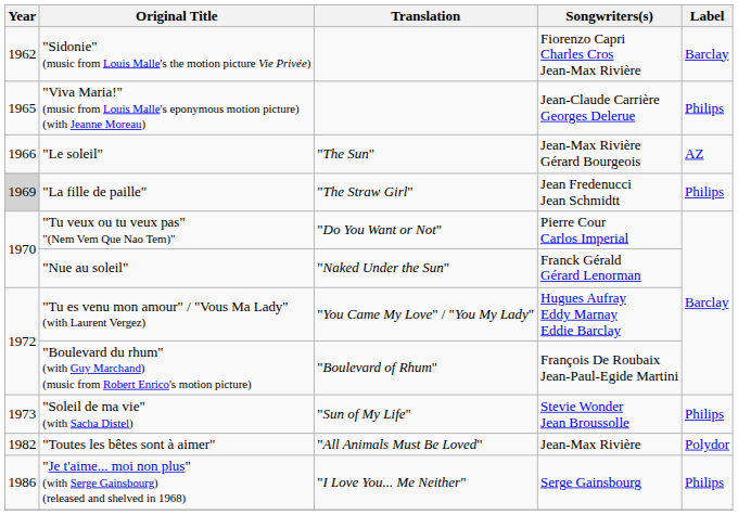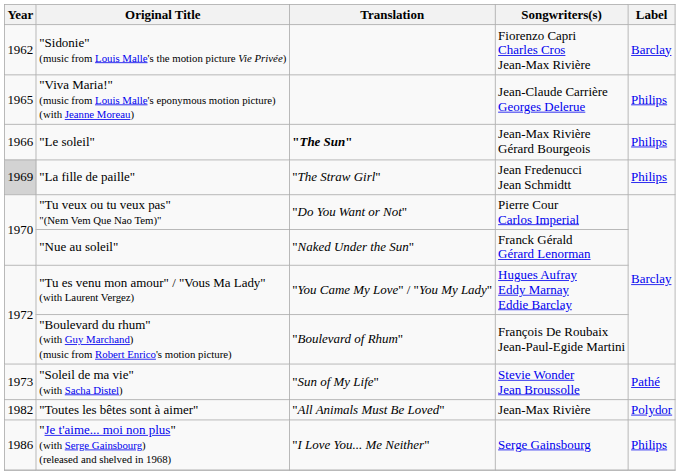 <table class="wikitable sortable" border="2">
 <tr>
 <th scope="col">Year</th>
 <th scope="col">Original Title</th>
 <th scope="col">Translation</th>
 <th scope="col">Songwriters(s)</th>
 <th scope="col">Label</th>
 </tr>
 <tr>
 <td>1962</td>
 <td>"Sidonie"<br><small>(music from <a href='#'>Louis Malle</a>'s the motion picture <em>Vie Privée</em>)</small></td>
 <td></td>
 <td>Fiorenzo Capri<br><a href='#'>Charles Cros</a><br>Jean-Max Rivière</td>
 <td><a href='#'>Barclay</a></td>
 </tr>
 <tr>
 <td>1965</td>
 <td>"Viva Maria!"<br><small>(music from <a href='#'>Louis Malle</a>'s eponymous motion picture)<br>(with <a href='#'>Jeanne Moreau</a>)</small></td>
 <td></td>
 <td>Jean-Claude Carrière<br><a href='#'>Georges Delerue</a></td>
 <td><a href='#'>Philips</a></td>
 </tr>
 <tr>
 <td>1966</td>
 <td>"Le soleil"</td>
-<td>"<em>The Sun</em>"</td>
+<td><strong>"<em>The Sun</em>"</strong></td>
 <td>Jean-Max Rivière<br>Gérard Bourgeois</td>
-<td><a href='#'>AZ</a></td>
+<td><a href='#'>Philips</a></td>
 </tr>
 <tr>
 <td style="background: lightgrey;">1969</td>
 <td>"La fille de paille"</td>
 <td>"<em>The Straw Girl</em>"</td>
 <td>Jean Fredenucci<br>Jean Schmidtt</td>
 <td><a href='#'>Philips</a></td>
 </tr>
 <tr>
 <td rowspan=2>1970</td>
 <td>"Tu veux ou tu veux pas"<br><small>"(Nem Vem Que Nao Tem)"</small></td>
 <td>"<em>Do You Want or Not</em>"</td>
 <td>Pierre Cour<br><a href='#'>Carlos Imperial</a></td>
 <td rowspan=4><a href='#'>Barclay</a></td>
 </tr>
 <tr>
 <td>"Nue au soleil"</td>
 <td>"<em>Naked Under the Sun</em>"</td>
 <td>Franck Gérald<br><a href='#'>Gérard Lenorman</a></td>
 </tr>
 <tr>
 <td rowspan=2>1972</td>
 <td>"Tu es venu mon amour" / "Vous Ma Lady"<br><small>(with Laurent Vergez)</small></td>
 <td>"<em>You Came My Love</em>" / "<em>You My Lady</em>"</td>
 <td><a href='#'>Hugues Aufray</a><br><a href='#'>Eddy Marnay</a><br><a href='#'>Eddie Barclay</a></td>
 </tr>
 <tr>
 <td>"Boulevard du rhum"<br><small>(with <a href='#'>Guy Marchand</a>)<br>(music from <a href='#'>Robert Enrico</a>'s motion picture)</small></td>
 <td>"<em>Boulevard of Rhum</em>"</td>
 <td>François De Roubaix<br>Jean-Paul-Egide Martini</td>
 </tr>
 <tr>
 <td>1973</td>
 <td>"Soleil de ma vie"<br><small>(with <a href='#'>Sacha Distel</a>)</small></td>
 <td>"<em>Sun of My Life</em>"</td>
 <td><a href='#'>Stevie Wonder</a><br><a href='#'>Jean Broussolle</a></td>
-<td><a href='#'>Philips</a></td>
+<td><a href='#'>Pathé</a></td>
 </tr>
 <tr>
 <td>1982</td>
 <td>"Toutes les bêtes sont à aimer"</td>
 <td>"<em>All Animals Must Be Loved</em>"</td>
 <td>Jean-Max Rivière</td>
 <td><a href='#'>Polydor</a></td>
 </tr>
 <tr>
 <td>1986</td>
 <td>"<a href='#'>Je t'aime... moi non plus</a>"<br><small>(with <a href='#'>Serge Gainsbourg</a>)<br>(released and shelved in 1968)</small></td>
 <td>"<em>I Love You... Me Neither</em>"</td>
 <td><a href='#'>Serge Gainsbourg</a></td>
 <td><a href='#'>Philips</a></td>
 </tr>
 <tr>
 </tr>
 </table>
